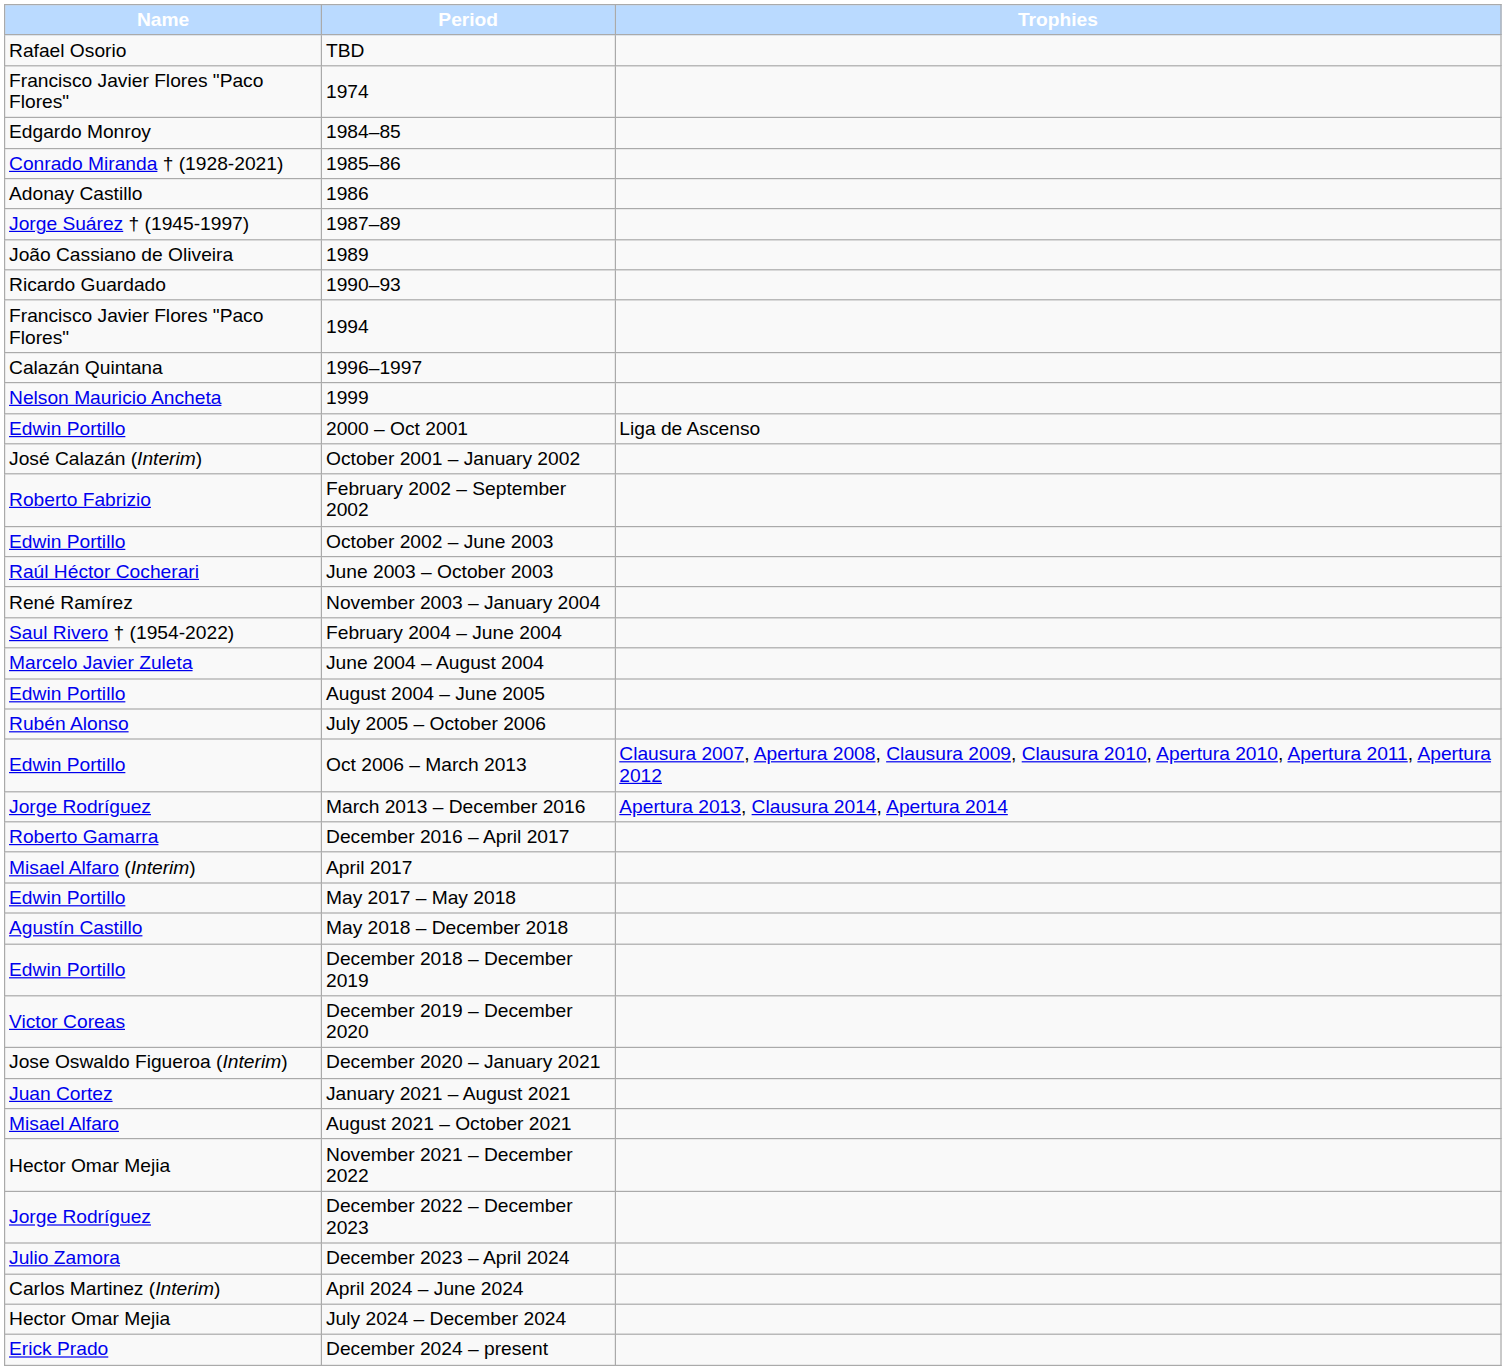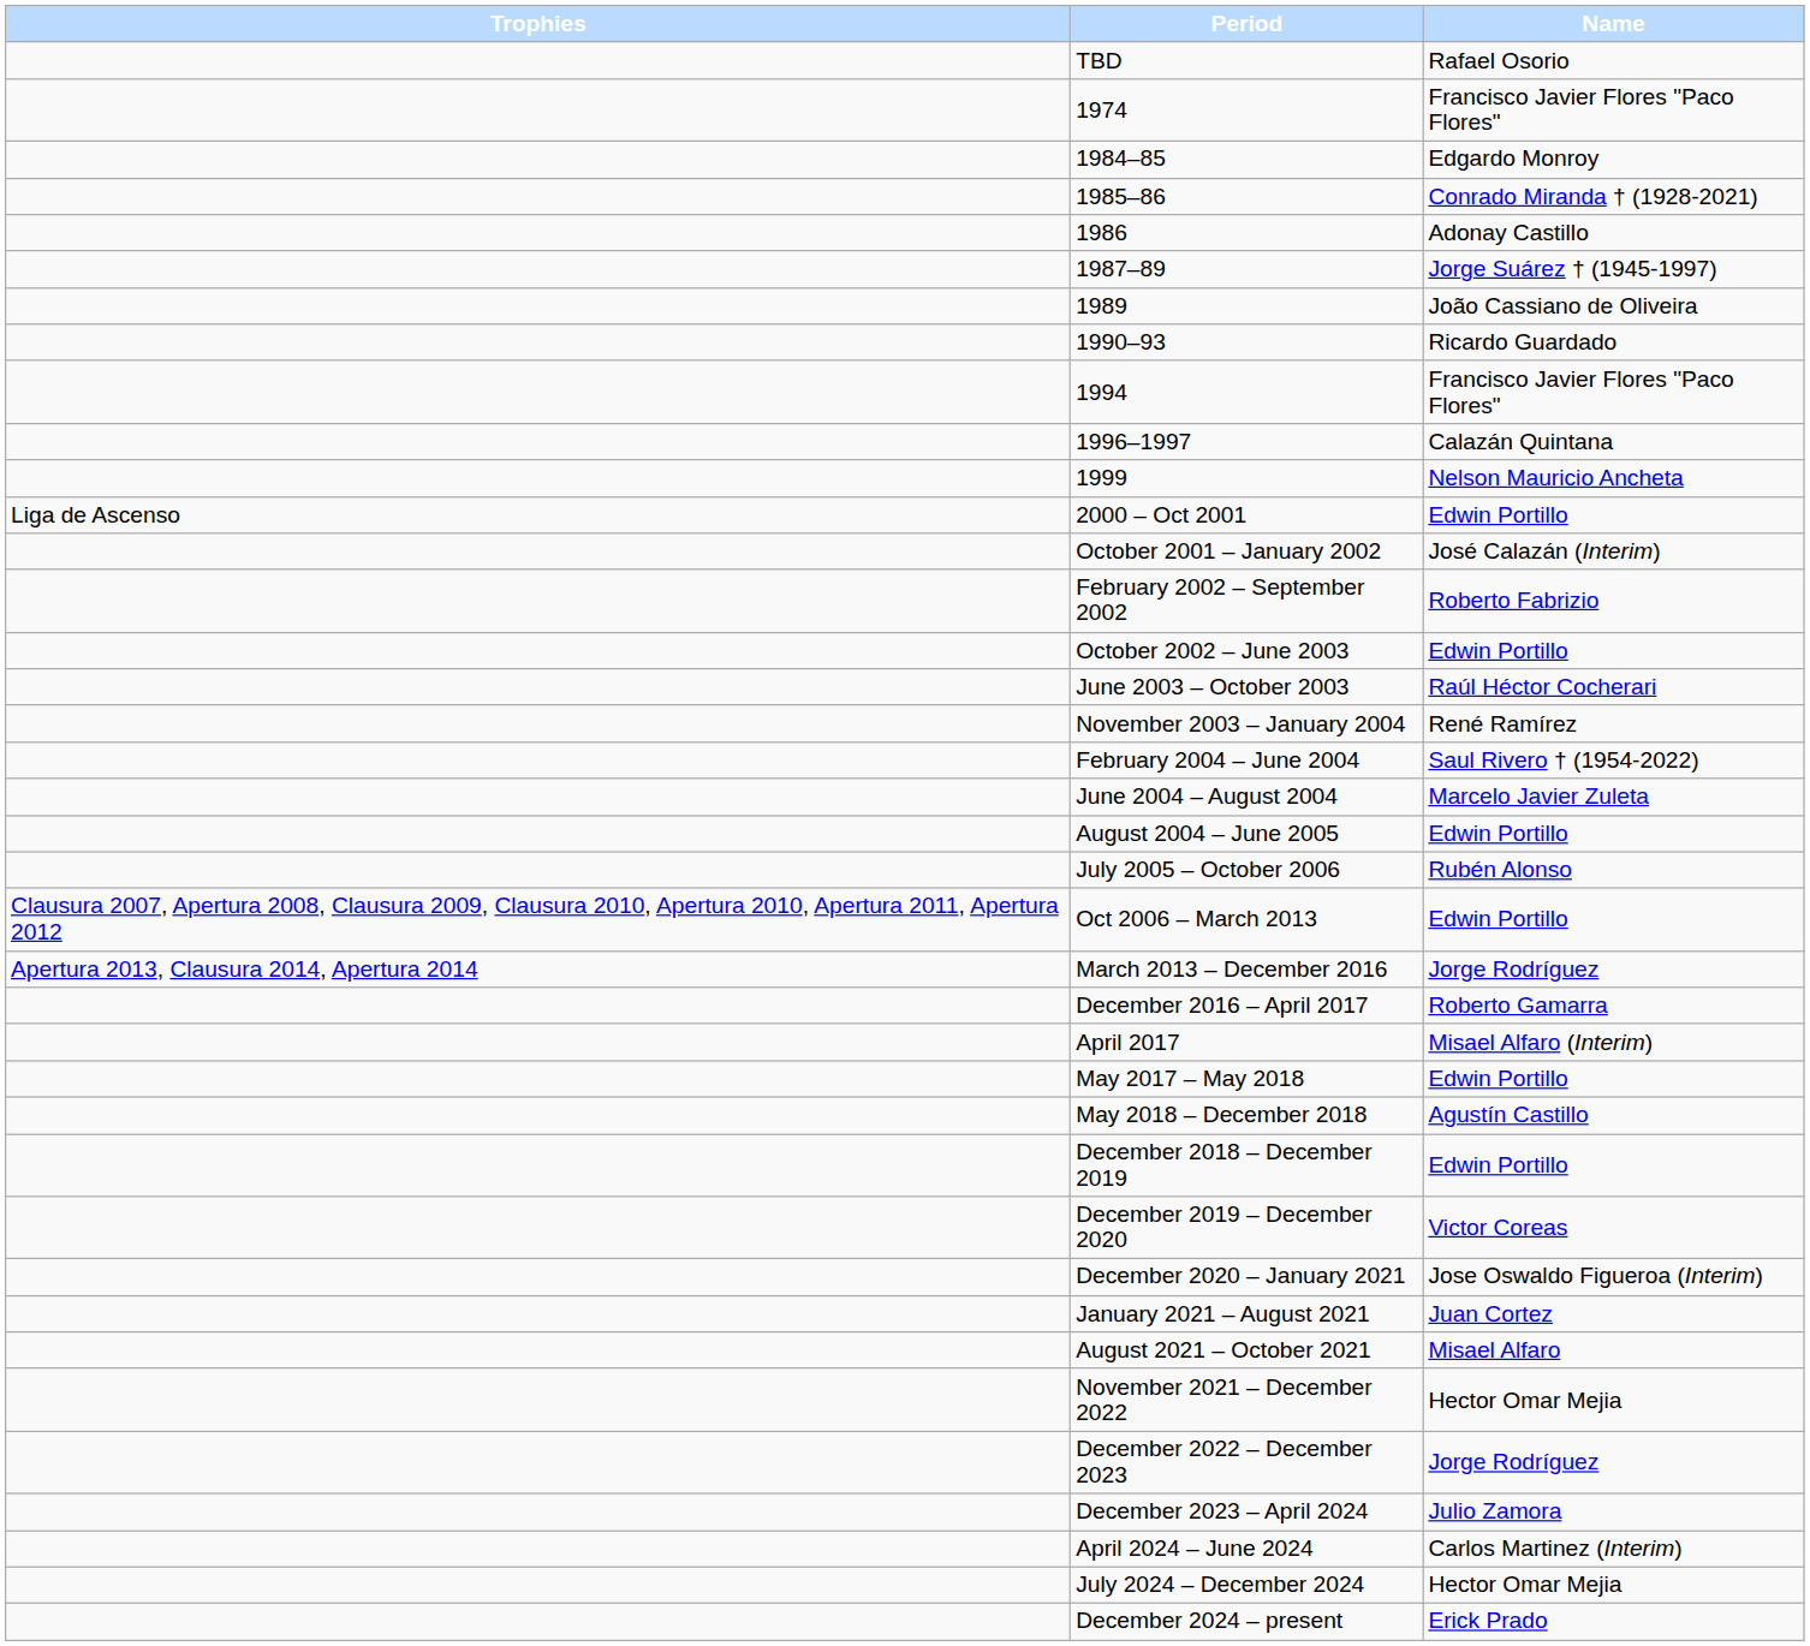 <table class="wikitable">
 <tr>
+<th style="color:#FFFFFF; background:#BADAFF;">Trophies</th>
+<th style="color:#FFFFFF; background:#BADAFF;">Period</th>
 <th style="color:#FFFFFF; background:#BADAFF;">Name</th>
-<th style="color:#FFFFFF; background:#BADAFF;">Period</th>
-<th style="color:#FFFFFF; background:#BADAFF;">Trophies</th>
 </tr>
 <tr>
+<td></td>
+<td>TBD</td>
 <td> Rafael Osorio</td>
-<td>TBD</td>
-<td></td>
 </tr>
 <tr>
+<td></td>
+<td>1974</td>
 <td> Francisco Javier Flores "Paco Flores"</td>
-<td>1974</td>
-<td></td>
 </tr>
 <tr>
+<td></td>
+<td>1984–85</td>
 <td> Edgardo Monroy</td>
-<td>1984–85</td>
-<td></td>
 </tr>
 <tr>
+<td></td>
+<td>1985–86</td>
 <td> <a href='#'>Conrado Miranda</a> † (1928-2021)</td>
-<td>1985–86</td>
-<td></td>
 </tr>
 <tr>
+<td></td>
+<td>1986</td>
 <td> Adonay Castillo</td>
-<td>1986</td>
-<td></td>
 </tr>
 <tr>
+<td></td>
+<td>1987–89</td>
 <td> <a href='#'>Jorge Suárez</a> † (1945-1997)</td>
-<td>1987–89</td>
-<td></td>
 </tr>
 <tr>
+<td></td>
+<td>1989</td>
 <td> João Cassiano de Oliveira</td>
-<td>1989</td>
-<td></td>
 </tr>
 <tr>
+<td></td>
+<td>1990–93</td>
 <td> Ricardo Guardado</td>
-<td>1990–93</td>
-<td></td>
 </tr>
 <tr>
+<td></td>
+<td>1994</td>
 <td> Francisco Javier Flores "Paco Flores"</td>
-<td>1994</td>
-<td></td>
 </tr>
 <tr>
+<td></td>
+<td>1996–1997</td>
 <td> Calazán Quintana</td>
-<td>1996–1997</td>
-<td></td>
 </tr>
 <tr>
+<td></td>
+<td>1999</td>
 <td> <a href='#'>Nelson Mauricio Ancheta</a></td>
-<td>1999</td>
-<td></td>
 </tr>
 <tr>
+<td>Liga de Ascenso</td>
+<td>2000 – Oct 2001</td>
 <td> <a href='#'>Edwin Portillo</a></td>
-<td>2000 – Oct 2001</td>
-<td>Liga de Ascenso</td>
 </tr>
 <tr>
+<td></td>
+<td>October 2001 – January 2002</td>
 <td> José Calazán (<em>Interim</em>)</td>
-<td>October 2001 – January 2002</td>
-<td></td>
 </tr>
 <tr>
+<td></td>
+<td>February 2002 – September 2002</td>
 <td> <a href='#'>Roberto Fabrizio</a></td>
-<td>February 2002 – September 2002</td>
-<td></td>
 </tr>
 <tr>
+<td></td>
+<td>October 2002 – June 2003</td>
 <td> <a href='#'>Edwin Portillo</a></td>
-<td>October 2002 – June 2003</td>
-<td></td>
 </tr>
 <tr>
+<td></td>
+<td>June 2003 – October 2003</td>
 <td> <a href='#'>Raúl Héctor Cocherari</a></td>
-<td>June 2003 – October 2003</td>
-<td></td>
 </tr>
 <tr>
+<td></td>
+<td>November 2003 – January 2004</td>
 <td> René Ramírez</td>
-<td>November 2003 – January 2004</td>
-<td></td>
 </tr>
 <tr>
+<td></td>
+<td>February 2004 – June 2004</td>
 <td> <a href='#'>Saul Rivero</a> † (1954-2022)</td>
-<td>February 2004 – June 2004</td>
-<td></td>
 </tr>
 <tr>
+<td></td>
+<td>June 2004 – August 2004</td>
 <td> <a href='#'>Marcelo Javier Zuleta</a></td>
-<td>June 2004 – August 2004</td>
-<td></td>
 </tr>
 <tr>
+<td></td>
+<td>August 2004 – June 2005</td>
 <td> <a href='#'>Edwin Portillo</a></td>
-<td>August 2004 – June 2005</td>
-<td></td>
 </tr>
 <tr>
+<td></td>
+<td>July 2005 – October 2006</td>
 <td> <a href='#'>Rubén Alonso</a></td>
-<td>July 2005 – October 2006</td>
-<td></td>
 </tr>
 <tr>
+<td><a href='#'>Clausura 2007</a>, <a href='#'>Apertura 2008</a>, <a href='#'>Clausura 2009</a>, <a href='#'>Clausura 2010</a>, <a href='#'>Apertura 2010</a>, <a href='#'>Apertura 2011</a>, <a href='#'>Apertura 2012</a></td>
+<td>Oct 2006 – March 2013</td>
 <td> <a href='#'>Edwin Portillo</a></td>
-<td>Oct 2006 – March 2013</td>
-<td><a href='#'>Clausura 2007</a>, <a href='#'>Apertura 2008</a>, <a href='#'>Clausura 2009</a>, <a href='#'>Clausura 2010</a>, <a href='#'>Apertura 2010</a>, <a href='#'>Apertura 2011</a>, <a href='#'>Apertura 2012</a></td>
 </tr>
 <tr>
+<td><a href='#'>Apertura 2013</a>, <a href='#'>Clausura 2014</a>, <a href='#'>Apertura 2014</a></td>
+<td>March 2013 – December 2016</td>
 <td> <a href='#'>Jorge Rodríguez</a></td>
-<td>March 2013 – December 2016</td>
-<td><a href='#'>Apertura 2013</a>, <a href='#'>Clausura 2014</a>, <a href='#'>Apertura 2014</a></td>
 </tr>
 <tr>
+<td></td>
+<td>December 2016 – April 2017</td>
 <td>  <a href='#'>Roberto Gamarra</a></td>
-<td>December 2016 – April 2017</td>
-<td></td>
 </tr>
 <tr>
+<td></td>
+<td>April 2017</td>
 <td> <a href='#'>Misael Alfaro</a> (<em>Interim</em>)</td>
-<td>April 2017</td>
-<td></td>
 </tr>
 <tr>
+<td></td>
+<td>May 2017 – May 2018</td>
 <td> <a href='#'>Edwin Portillo</a></td>
-<td>May 2017 – May 2018</td>
-<td></td>
 </tr>
 <tr>
+<td></td>
+<td>May 2018 – December 2018</td>
 <td> <a href='#'>Agustín Castillo</a></td>
-<td>May 2018 – December 2018</td>
-<td></td>
 </tr>
 <tr>
+<td></td>
+<td>December 2018 – December 2019</td>
 <td> <a href='#'>Edwin Portillo</a></td>
-<td>December 2018 – December 2019</td>
-<td></td>
 </tr>
 <tr>
+<td></td>
+<td>December 2019 – December 2020</td>
 <td> <a href='#'>Victor Coreas</a></td>
-<td>December 2019 – December 2020</td>
-<td></td>
 </tr>
 <tr>
+<td></td>
+<td>December 2020 – January 2021</td>
 <td> Jose Oswaldo Figueroa (<em>Interim</em>)</td>
-<td>December 2020 – January 2021</td>
-<td></td>
 </tr>
 <tr>
+<td></td>
+<td>January 2021 – August 2021</td>
 <td> <a href='#'>Juan Cortez</a></td>
-<td>January 2021 – August 2021</td>
-<td></td>
 </tr>
 <tr>
+<td></td>
+<td>August 2021 – October 2021</td>
 <td> <a href='#'>Misael Alfaro</a></td>
-<td>August 2021 – October 2021</td>
-<td></td>
 </tr>
 <tr>
+<td></td>
+<td>November 2021 – December 2022</td>
 <td> Hector Omar Mejia</td>
-<td>November 2021 – December 2022</td>
-<td></td>
 </tr>
 <tr>
+<td></td>
+<td>December 2022 – December 2023</td>
 <td> <a href='#'>Jorge Rodríguez</a></td>
-<td>December 2022 – December 2023</td>
-<td></td>
 </tr>
 <tr>
+<td></td>
+<td>December 2023 – April 2024</td>
 <td> <a href='#'>Julio Zamora</a></td>
-<td>December 2023 – April 2024</td>
-<td></td>
 </tr>
 <tr>
+<td></td>
+<td>April 2024 – June 2024</td>
 <td> Carlos Martinez (<em>Interim</em>)</td>
-<td>April 2024 – June 2024</td>
-<td></td>
 </tr>
 <tr>
+<td></td>
+<td>July 2024 – December 2024</td>
 <td> Hector Omar Mejia</td>
-<td>July 2024 – December 2024</td>
-<td></td>
 </tr>
 <tr>
+<td></td>
+<td>December 2024 – present</td>
 <td> <a href='#'>Erick Prado</a></td>
-<td>December 2024 – present</td>
-<td></td>
 </tr>
 </table>
